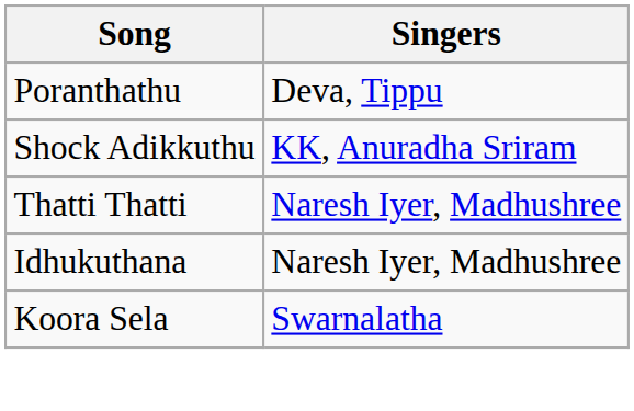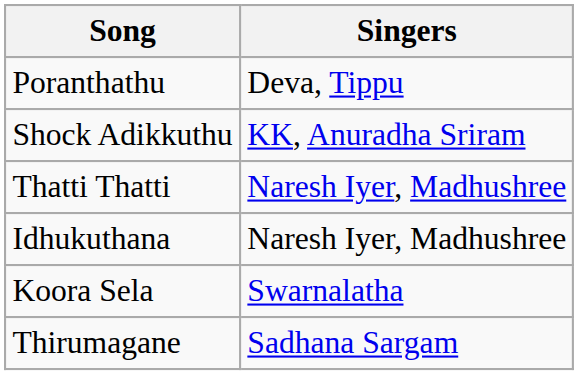 <table class="wikitable" style="font-size: 95%;">
 <tr>
 <th>Song</th>
 <th>Singers</th>
 </tr>
 <tr>
 <td>Poranthathu</td>
 <td>Deva, <a href='#'>Tippu</a></td>
 </tr>
 <tr>
 <td>Shock Adikkuthu</td>
 <td><a href='#'>KK</a>, <a href='#'>Anuradha Sriram</a></td>
 </tr>
 <tr>
 <td>Thatti Thatti</td>
 <td><a href='#'>Naresh Iyer</a>, <a href='#'>Madhushree</a></td>
 </tr>
 <tr>
 <td>Idhukuthana</td>
 <td>Naresh Iyer, Madhushree</td>
 </tr>
 <tr>
 <td>Koora Sela</td>
 <td><a href='#'>Swarnalatha</a></td>
 </tr>
+<tr>
+<td>Thirumagane</td>
+<td><a href='#'>Sadhana Sargam</a></td>
+</tr>
 </table>
